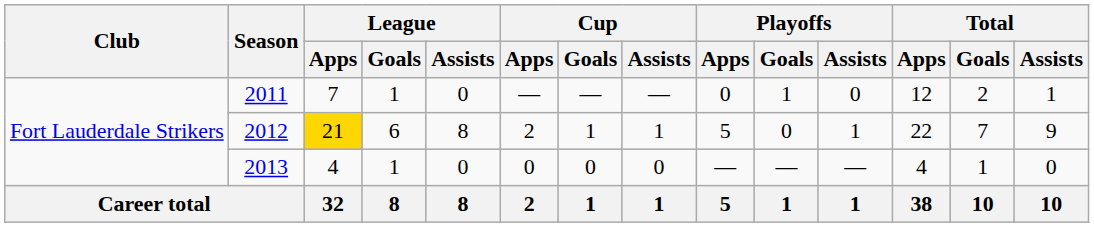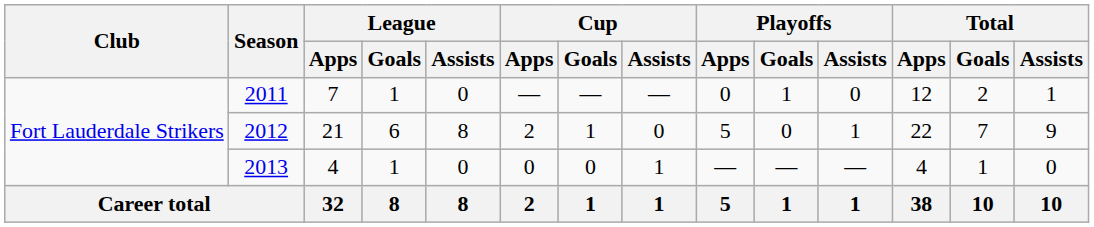 <table class="wikitable" style="font-size:90%; text-align:center;">
 <tr>
 <th rowspan="2">Club</th>
 <th rowspan="2">Season</th>
 <th colspan="3">League</th>
 <th colspan="3">Cup</th>
 <th colspan="3">Playoffs</th>
 <th colspan="3">Total</th>
 </tr>
 <tr>
 <th>Apps</th>
 <th>Goals</th>
 <th>Assists</th>
 <th>Apps</th>
 <th>Goals</th>
 <th>Assists</th>
 <th>Apps</th>
 <th>Goals</th>
 <th>Assists</th>
 <th>Apps</th>
 <th>Goals</th>
 <th>Assists</th>
 </tr>
 <tr>
 <td rowspan="3"><a href='#'>Fort Lauderdale Strikers</a></td>
 <td><a href='#'>2011</a></td>
 <td>7</td>
 <td>1</td>
 <td>0</td>
 <td>—</td>
 <td>—</td>
 <td>—</td>
 <td>0</td>
 <td>1</td>
 <td>0</td>
 <td>12</td>
 <td>2</td>
 <td>1</td>
 </tr>
 <tr>
 <td><a href='#'>2012</a></td>
-<td style="background: gold;">21</td>
+<td>21</td>
 <td>6</td>
 <td>8</td>
 <td>2</td>
 <td>1</td>
-<td>1</td>
+<td>0</td>
 <td>5</td>
 <td>0</td>
 <td>1</td>
 <td>22</td>
 <td>7</td>
 <td>9</td>
 </tr>
 <tr>
 <td><a href='#'>2013</a></td>
 <td>4</td>
 <td>1</td>
 <td>0</td>
 <td>0</td>
 <td>0</td>
-<td>0</td>
+<td>1</td>
 <td>—</td>
 <td>—</td>
 <td>—</td>
 <td>4</td>
 <td>1</td>
 <td>0</td>
 </tr>
 <tr>
 <th colspan="2">Career total</th>
 <th>32</th>
 <th>8</th>
 <th>8</th>
 <th>2</th>
 <th>1</th>
 <th>1</th>
 <th>5</th>
 <th>1</th>
 <th>1</th>
 <th>38</th>
 <th>10</th>
 <th>10</th>
 </tr>
 </table>
